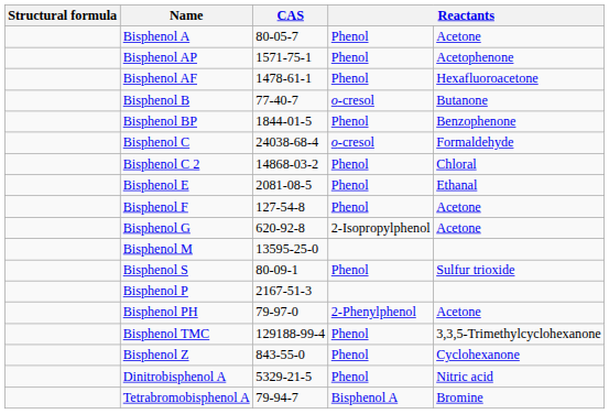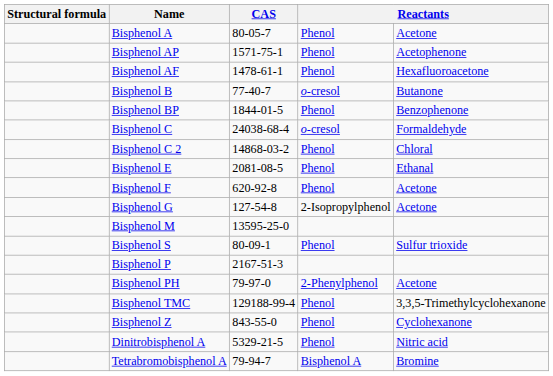 <table class="wikitable">
 <tr>
 <th>Structural formula</th>
 <th>Name</th>
 <th><a href='#'>CAS</a></th>
 <th colspan="2"><a href='#'>Reactants</a></th>
 </tr>
 <tr>
 <td></td>
 <td><a href='#'>Bisphenol A</a></td>
 <td>80-05-7</td>
 <td><a href='#'>Phenol</a></td>
 <td><a href='#'>Acetone</a></td>
 </tr>
 <tr>
 <td></td>
 <td><a href='#'>Bisphenol AP</a></td>
 <td>1571-75-1</td>
 <td><a href='#'>Phenol</a></td>
 <td><a href='#'>Acetophenone</a></td>
 </tr>
 <tr>
 <td></td>
 <td><a href='#'>Bisphenol AF</a></td>
 <td>1478-61-1</td>
 <td><a href='#'>Phenol</a></td>
 <td><a href='#'>Hexafluoroacetone</a></td>
 </tr>
 <tr>
 <td></td>
 <td><a href='#'>Bisphenol B</a></td>
 <td>77-40-7</td>
 <td><a href='#'><em>o</em>-cresol</a></td>
 <td><a href='#'>Butanone</a></td>
 </tr>
 <tr>
 <td></td>
 <td><a href='#'>Bisphenol BP</a></td>
 <td>1844-01-5</td>
 <td><a href='#'>Phenol</a></td>
 <td><a href='#'>Benzophenone</a></td>
 </tr>
 <tr>
 <td></td>
 <td><a href='#'>Bisphenol C</a></td>
 <td>24038-68-4</td>
 <td><a href='#'><em>o</em>-cresol</a></td>
 <td><a href='#'>Formaldehyde</a></td>
 </tr>
 <tr>
 <td></td>
 <td><a href='#'>Bisphenol C 2</a></td>
 <td>14868-03-2</td>
 <td><a href='#'>Phenol</a></td>
 <td><a href='#'>Chloral</a></td>
 </tr>
 <tr>
 <td></td>
 <td><a href='#'>Bisphenol E</a></td>
 <td>2081-08-5</td>
 <td><a href='#'>Phenol</a></td>
 <td><a href='#'>Ethanal</a></td>
 </tr>
 <tr>
 <td></td>
 <td><a href='#'>Bisphenol F</a></td>
-<td>127-54-8</td>
+<td>620-92-8</td>
 <td><a href='#'>Phenol</a></td>
 <td><a href='#'>Acetone</a></td>
 </tr>
 <tr>
 <td></td>
 <td><a href='#'>Bisphenol G</a></td>
-<td>620-92-8</td>
+<td>127-54-8</td>
 <td>2-Isopropylphenol</td>
 <td><a href='#'>Acetone</a></td>
 </tr>
 <tr>
 <td></td>
 <td><a href='#'>Bisphenol M</a></td>
 <td>13595-25-0</td>
 <td></td>
 <td></td>
 </tr>
 <tr>
 <td></td>
 <td><a href='#'>Bisphenol S</a></td>
 <td>80-09-1</td>
 <td><a href='#'>Phenol</a></td>
 <td><a href='#'>Sulfur trioxide</a></td>
 </tr>
 <tr>
 <td></td>
 <td><a href='#'>Bisphenol P</a></td>
 <td>2167-51-3</td>
 <td></td>
 <td></td>
 </tr>
 <tr>
 <td></td>
 <td><a href='#'>Bisphenol PH</a></td>
 <td>79-97-0</td>
 <td><a href='#'>2-Phenylphenol</a></td>
 <td><a href='#'>Acetone</a></td>
 </tr>
 <tr>
 <td></td>
 <td><a href='#'>Bisphenol TMC</a></td>
 <td>129188-99-4</td>
 <td><a href='#'>Phenol</a></td>
 <td>3,3,5-Trimethylcyclohexanone</td>
 </tr>
 <tr>
 <td></td>
 <td><a href='#'>Bisphenol Z</a></td>
 <td>843-55-0</td>
 <td><a href='#'>Phenol</a></td>
 <td><a href='#'>Cyclohexanone</a></td>
 </tr>
 <tr>
 <td></td>
 <td><a href='#'>Dinitrobisphenol A</a></td>
 <td>5329-21-5</td>
 <td><a href='#'>Phenol</a></td>
 <td><a href='#'>Nitric acid</a></td>
 </tr>
 <tr>
 <td></td>
 <td><a href='#'>Tetrabromobisphenol A</a></td>
 <td>79-94-7</td>
 <td><a href='#'>Bisphenol A</a></td>
 <td><a href='#'>Bromine</a></td>
 </tr>
 </table>
